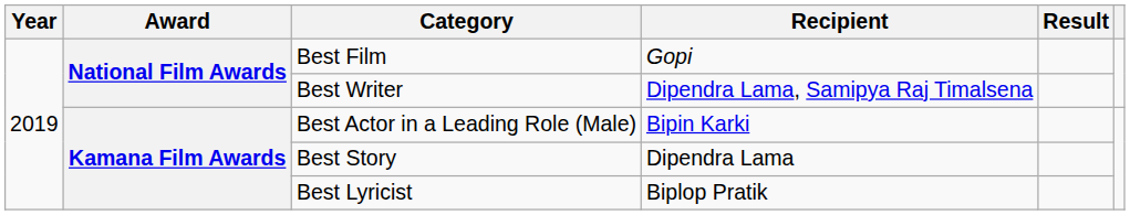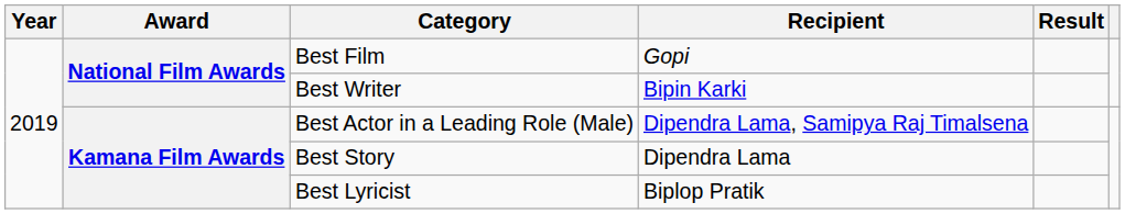 <table class="wikitable plainrowheaders sortable">
 <tr>
 <th>Year</th>
 <th>Award</th>
 <th>Category</th>
 <th>Recipient</th>
 <th>Result</th>
 <th class="unsortable"></th>
 </tr>
 <tr>
 <td rowspan="5">2019</td>
 <th scope="row" rowspan="2"><a href='#'>National Film Awards</a></th>
 <td>Best Film</td>
 <td><em>Gopi</em></td>
 <td></td>
 <td style="text-align:center;" rowspan="2"></td>
 </tr>
 <tr>
 <td>Best Writer</td>
-<td><a href='#'>Dipendra Lama</a>, <a href='#'>Samipya Raj Timalsena</a></td>
+<td><a href='#'>Bipin Karki</a></td>
 <td></td>
 </tr>
 <tr>
 <th scope="row" rowspan="3"><a href='#'>Kamana Film Awards</a></th>
 <td>Best Actor in a Leading Role (Male)</td>
-<td><a href='#'>Bipin Karki</a></td>
+<td><a href='#'>Dipendra Lama</a>, <a href='#'>Samipya Raj Timalsena</a></td>
 <td></td>
 <td style="text-align:center;" rowspan="3"></td>
 </tr>
 <tr>
 <td>Best Story</td>
 <td>Dipendra Lama</td>
 <td></td>
 </tr>
 <tr>
 <td>Best Lyricist</td>
 <td>Biplop Pratik</td>
 <td></td>
 </tr>
 </table>
